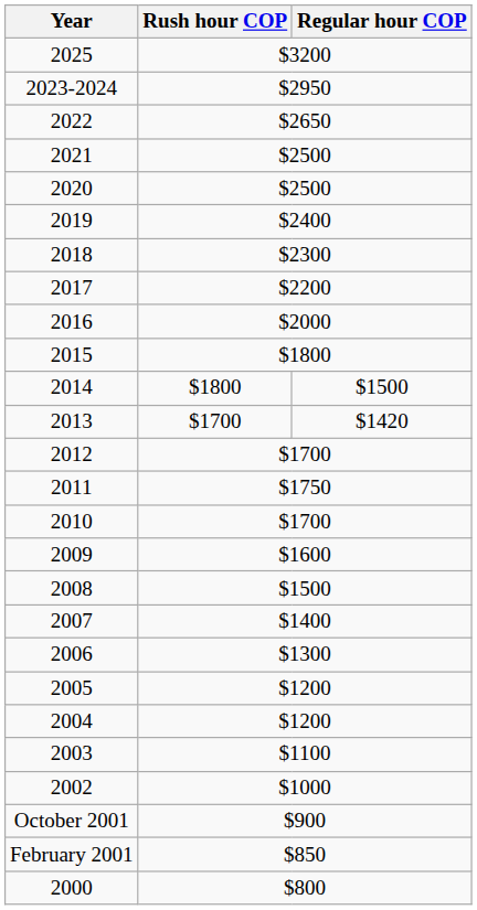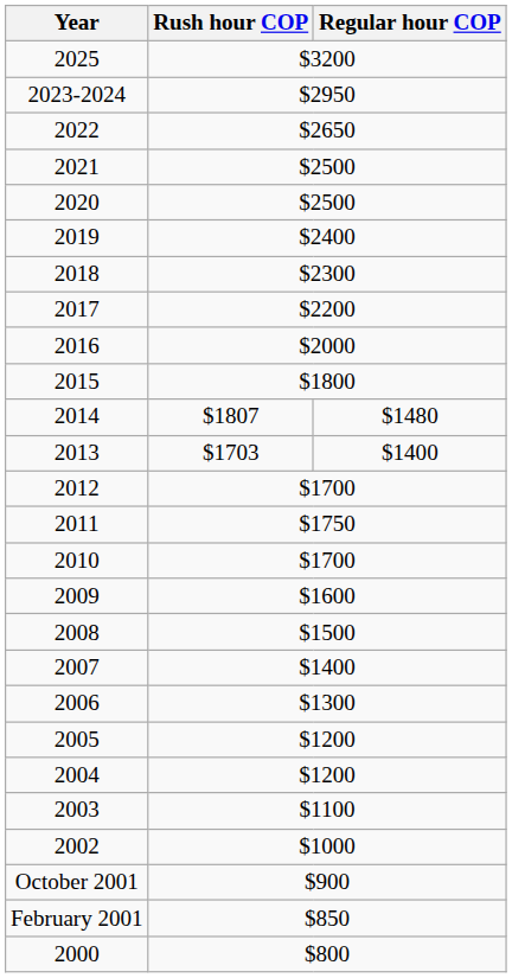 <table class="wikitable mw-collapsible">
 <tr>
 <th>Year</th>
 <th data-sort-type="number">Rush hour <a href='#'>COP</a></th>
 <th data-sort-type="number">Regular hour <a href='#'>COP</a></th>
 </tr>
 <tr>
 <td align="center">2025</td>
 <td colspan="2" align="center">$3200</td>
 </tr>
 <tr>
 <td align="center">2023-2024</td>
 <td colspan="2" align="center">$2950</td>
 </tr>
 <tr>
 <td align="center">2022</td>
 <td colspan="2" align="center">$2650</td>
 </tr>
 <tr>
 <td align="center">2021</td>
 <td colspan="2" align="center">$2500</td>
 </tr>
 <tr>
 <td align="center">2020</td>
 <td colspan="2" align="center">$2500</td>
 </tr>
 <tr>
 <td align="center">2019</td>
 <td ! colspan="2" align="center">$2400</td>
 </tr>
 <tr>
 <td align="center">2018</td>
 <td ! colspan="2" align="center">$2300</td>
 </tr>
 <tr>
 <td align="center">2017</td>
 <td ! colspan="2" align="center">$2200</td>
 </tr>
 <tr>
 <td align="center">2016</td>
 <td ! colspan="2" align="center">$2000</td>
 </tr>
 <tr>
 <td align="center">2015</td>
 <td ! colspan="2" align="center">$1800</td>
 </tr>
 <tr>
 <td align="center">2014</td>
-<td align="center">$1800</td>
-<td align="center">$1500</td>
+<td align="center">$1807</td>
+<td align="center">$1480</td>
 </tr>
 <tr>
 <td align="center">2013</td>
-<td align="center">$1700</td>
-<td align="center">$1420</td>
+<td align="center">$1703</td>
+<td align="center">$1400</td>
 </tr>
 <tr>
 <td align="center">2012</td>
 <td ! colspan="2" align="center">$1700</td>
 </tr>
 <tr>
 <td align="center">2011</td>
 <td ! colspan="2" align="center">$1750</td>
 </tr>
 <tr>
 <td align="center">2010</td>
 <td ! colspan="2" align="center">$1700</td>
 </tr>
 <tr>
 <td align="center">2009</td>
 <td ! colspan="2" align="center">$1600</td>
 </tr>
 <tr>
 <td align="center">2008</td>
 <td ! colspan="2" align="center">$1500</td>
 </tr>
 <tr>
 <td align="center">2007</td>
 <td ! colspan="2" align="center">$1400</td>
 </tr>
 <tr>
 <td align="center">2006</td>
 <td ! colspan="2" align="center">$1300</td>
 </tr>
 <tr>
 <td align="center">2005</td>
 <td ! colspan="2" align="center">$1200</td>
 </tr>
 <tr>
 <td align="center">2004</td>
 <td ! colspan="2" align="center">$1200</td>
 </tr>
 <tr>
 <td align="center">2003</td>
 <td ! colspan="2" align="center">$1100</td>
 </tr>
 <tr>
 <td align="center">2002</td>
 <td ! colspan="2" align="center">$1000</td>
 </tr>
 <tr>
 <td align="center">October 2001</td>
 <td ! colspan="2" align="center">$900</td>
 </tr>
 <tr>
 <td align="center">February 2001</td>
 <td ! colspan="2" align="center">$850</td>
 </tr>
 <tr>
 <td align="center">2000</td>
 <td colspan="2" align="center" !>$800</td>
 </tr>
 </table>
